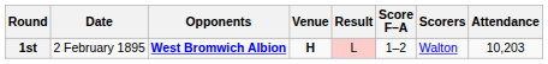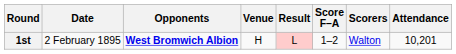 <table class="wikitable" style=text-align:center>
 <tr>
 <th scope=col>Round</th>
 <th scope=col>Date</th>
 <th scope=col>Opponents</th>
 <th scope=col>Venue</th>
 <th scope=col>Result</th>
 <th scope=col>Score<br>F–A</th>
 <th scope=col>Scorers</th>
 <th scope=col>Attendance</th>
 </tr>
 <tr>
 <th scope=row>1st</th>
 <td style=text-align:left>2 February 1895</td>
 <td style=text-align:left><strong><a href='#'>West Bromwich Albion</a></strong></td>
-<td><strong>H</strong></td>
+<td>H</td>
 <td style=background:#fcc>L</td>
 <td>1–2</td>
 <td style=text-align:left><a href='#'>Walton</a></td>
-<td>10,203</td>
+<td>10,201</td>
 </tr>
 </table>
